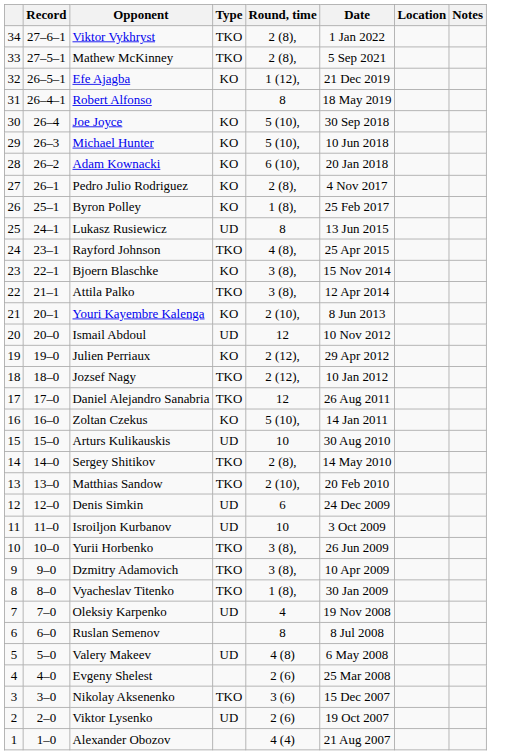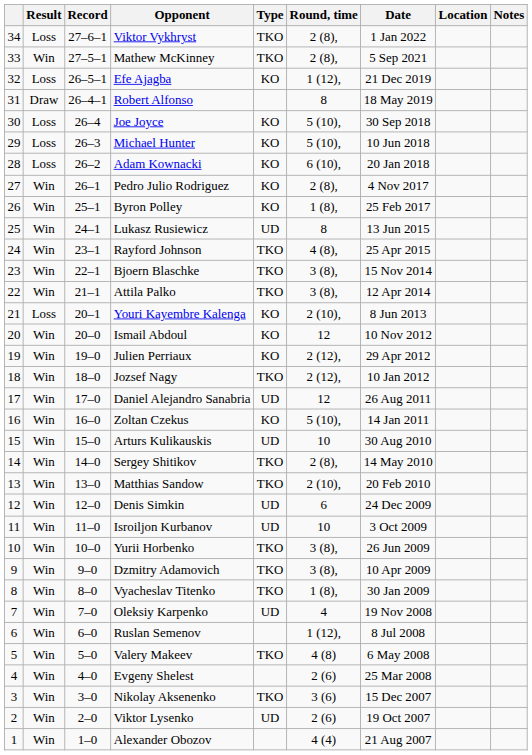 <table class="wikitable" style="text-align:center; font-size:95%">
 <tr>
 <th></th>
+<th>Result</th>
 <th>Record</th>
 <th>Opponent</th>
 <th>Type</th>
 <th>Round, time</th>
 <th>Date</th>
 <th>Location</th>
 <th>Notes</th>
 </tr>
 <tr>
 <td>34</td>
+<td>Loss</td>
 <td>27–6–1</td>
 <td style="text-align:left;"><a href='#'>Viktor Vykhryst</a></td>
 <td>TKO</td>
 <td>2 (8), </td>
 <td>1 Jan 2022</td>
 <td style="text-align:left;"></td>
 <td></td>
 </tr>
 <tr>
 <td>33</td>
+<td>Win</td>
 <td>27–5–1</td>
 <td style="text-align:left;">Mathew McKinney</td>
 <td>TKO</td>
 <td>2 (8), </td>
 <td>5 Sep 2021</td>
 <td style="text-align:left;"></td>
 <td></td>
 </tr>
 <tr>
 <td>32</td>
+<td>Loss</td>
 <td>26–5–1</td>
 <td style="text-align:left;"><a href='#'>Efe Ajagba</a></td>
 <td>KO</td>
 <td>1 (12), </td>
 <td>21 Dec 2019</td>
 <td style="text-align:left;"></td>
 <td></td>
 </tr>
 <tr>
 <td>31</td>
+<td>Draw</td>
 <td>26–4–1</td>
 <td style="text-align:left;"><a href='#'>Robert Alfonso</a></td>
 <td></td>
 <td>8</td>
 <td>18 May 2019</td>
 <td style="text-align:left;"></td>
 <td></td>
 </tr>
 <tr>
 <td>30</td>
+<td>Loss</td>
 <td>26–4</td>
 <td style="text-align:left;"><a href='#'>Joe Joyce</a></td>
 <td>KO</td>
 <td>5 (10), </td>
 <td>30 Sep 2018</td>
 <td style="text-align:left;"></td>
 <td></td>
 </tr>
 <tr>
 <td>29</td>
+<td>Loss</td>
 <td>26–3</td>
 <td style="text-align:left;"><a href='#'>Michael Hunter</a></td>
 <td>KO</td>
 <td>5 (10), </td>
 <td>10 Jun 2018</td>
 <td style="text-align:left;"></td>
 <td></td>
 </tr>
 <tr>
 <td>28</td>
+<td>Loss</td>
 <td>26–2</td>
 <td style="text-align:left;"><a href='#'>Adam Kownacki</a></td>
 <td>KO</td>
 <td>6 (10), </td>
 <td>20 Jan 2018</td>
 <td style="text-align:left;"></td>
 <td></td>
 </tr>
 <tr>
 <td>27</td>
+<td>Win</td>
 <td>26–1</td>
 <td style="text-align:left;">Pedro Julio Rodriguez</td>
 <td>KO</td>
 <td>2 (8), </td>
 <td>4 Nov 2017</td>
 <td style="text-align:left;"></td>
 <td></td>
 </tr>
 <tr>
 <td>26</td>
+<td>Win</td>
 <td>25–1</td>
 <td style="text-align:left;">Byron Polley</td>
 <td>KO</td>
 <td>1 (8), </td>
 <td>25 Feb 2017</td>
 <td style="text-align:left;"></td>
 <td></td>
 </tr>
 <tr>
 <td>25</td>
+<td>Win</td>
 <td>24–1</td>
 <td style="text-align:left;">Lukasz Rusiewicz</td>
 <td>UD</td>
 <td>8</td>
 <td>13 Jun 2015</td>
 <td style="text-align:left;"></td>
 <td></td>
 </tr>
 <tr>
 <td>24</td>
+<td>Win</td>
 <td>23–1</td>
 <td style="text-align:left;">Rayford Johnson</td>
 <td>TKO</td>
 <td>4 (8), </td>
 <td>25 Apr 2015</td>
 <td style="text-align:left;"></td>
 <td></td>
 </tr>
 <tr>
 <td>23</td>
+<td>Win</td>
 <td>22–1</td>
 <td style="text-align:left;">Bjoern Blaschke</td>
-<td>KO</td>
+<td>TKO</td>
 <td>3 (8), </td>
 <td>15 Nov 2014</td>
 <td style="text-align:left;"></td>
 <td></td>
 </tr>
 <tr>
 <td>22</td>
+<td>Win</td>
 <td>21–1</td>
 <td style="text-align:left;">Attila Palko</td>
 <td>TKO</td>
 <td>3 (8), </td>
 <td>12 Apr 2014</td>
 <td style="text-align:left;"></td>
 <td></td>
 </tr>
 <tr>
 <td>21</td>
+<td>Loss</td>
 <td>20–1</td>
 <td style="text-align:left;"><a href='#'>Youri Kayembre Kalenga</a></td>
 <td>KO</td>
 <td>2 (10), </td>
 <td>8 Jun 2013</td>
 <td style="text-align:left;"></td>
 <td></td>
 </tr>
 <tr>
 <td>20</td>
+<td>Win</td>
 <td>20–0</td>
 <td style="text-align:left;">Ismail Abdoul</td>
-<td>UD</td>
+<td>KO</td>
 <td>12</td>
 <td>10 Nov 2012</td>
 <td style="text-align:left;"></td>
 <td style="text-align:left;"></td>
 </tr>
 <tr>
 <td>19</td>
+<td>Win</td>
 <td>19–0</td>
 <td style="text-align:left;">Julien Perriaux</td>
 <td>KO</td>
 <td>2 (12), </td>
 <td>29 Apr 2012</td>
 <td style="text-align:left;"></td>
 <td style="text-align:left;"></td>
 </tr>
 <tr>
 <td>18</td>
+<td>Win</td>
 <td>18–0</td>
 <td style="text-align:left;">Jozsef Nagy</td>
 <td>TKO</td>
 <td>2 (12), </td>
 <td>10 Jan 2012</td>
 <td style="text-align:left;"></td>
 <td style="text-align:left;"></td>
 </tr>
 <tr>
 <td>17</td>
+<td>Win</td>
 <td>17–0</td>
 <td style="text-align:left;">Daniel Alejandro Sanabria</td>
-<td>TKO</td>
+<td>UD</td>
 <td>12</td>
 <td>26 Aug 2011</td>
 <td style="text-align:left;"></td>
 <td style="text-align:left;"></td>
 </tr>
 <tr>
 <td>16</td>
+<td>Win</td>
 <td>16–0</td>
 <td style="text-align:left;">Zoltan Czekus</td>
 <td>KO</td>
 <td>5 (10), </td>
 <td>14 Jan 2011</td>
 <td style="text-align:left;"></td>
 <td style="text-align:left;"></td>
 </tr>
 <tr>
 <td>15</td>
+<td>Win</td>
 <td>15–0</td>
 <td style="text-align:left;">Arturs Kulikauskis</td>
 <td>UD</td>
 <td>10</td>
 <td>30 Aug 2010</td>
 <td style="text-align:left;"></td>
 <td style="text-align:left;"></td>
 </tr>
 <tr>
 <td>14</td>
+<td>Win</td>
 <td>14–0</td>
 <td style="text-align:left;">Sergey Shitikov</td>
 <td>TKO</td>
 <td>2 (8), </td>
 <td>14 May 2010</td>
 <td style="text-align:left;"></td>
 <td></td>
 </tr>
 <tr>
 <td>13</td>
+<td>Win</td>
 <td>13–0</td>
 <td style="text-align:left;">Matthias Sandow</td>
 <td>TKO</td>
 <td>2 (10), </td>
 <td>20 Feb 2010</td>
 <td style="text-align:left;"></td>
 <td style="text-align:left;"></td>
 </tr>
 <tr>
 <td>12</td>
+<td>Win</td>
 <td>12–0</td>
 <td style="text-align:left;">Denis Simkin</td>
 <td>UD</td>
 <td>6</td>
 <td>24 Dec 2009</td>
 <td style="text-align:left;"></td>
 <td></td>
 </tr>
 <tr>
 <td>11</td>
+<td>Win</td>
 <td>11–0</td>
 <td style="text-align:left;">Isroiljon Kurbanov</td>
 <td>UD</td>
 <td>10</td>
 <td>3 Oct 2009</td>
 <td style="text-align:left;"></td>
 <td style="text-align:left;"></td>
 </tr>
 <tr>
 <td>10</td>
+<td>Win</td>
 <td>10–0</td>
 <td style="text-align:left;">Yurii Horbenko</td>
 <td>TKO</td>
 <td>3 (8), </td>
 <td>26 Jun 2009</td>
 <td style="text-align:left;"></td>
 <td></td>
 </tr>
 <tr>
 <td>9</td>
+<td>Win</td>
 <td>9–0</td>
 <td style="text-align:left;">Dzmitry Adamovich</td>
 <td>TKO</td>
 <td>3 (8), </td>
 <td>10 Apr 2009</td>
 <td style="text-align:left;"></td>
 <td></td>
 </tr>
 <tr>
 <td>8</td>
+<td>Win</td>
 <td>8–0</td>
 <td style="text-align:left;">Vyacheslav Titenko</td>
 <td>TKO</td>
 <td>1 (8), </td>
 <td>30 Jan 2009</td>
 <td style="text-align:left;"></td>
 <td></td>
 </tr>
 <tr>
 <td>7</td>
+<td>Win</td>
 <td>7–0</td>
 <td style="text-align:left;">Oleksiy Karpenko</td>
 <td>UD</td>
 <td>4</td>
 <td>19 Nov 2008</td>
 <td style="text-align:left;"></td>
 <td></td>
 </tr>
 <tr>
 <td>6</td>
+<td>Win</td>
 <td>6–0</td>
 <td style="text-align:left;">Ruslan Semenov</td>
 <td></td>
-<td>8</td>
+<td>1 (12), </td>
 <td>8 Jul 2008</td>
 <td style="text-align:left;"></td>
 <td></td>
 </tr>
 <tr>
 <td>5</td>
+<td>Win</td>
 <td>5–0</td>
 <td style="text-align:left;">Valery Makeev</td>
-<td>UD</td>
+<td>TKO</td>
 <td>4 (8)</td>
 <td>6 May 2008</td>
 <td style="text-align:left;"></td>
 <td></td>
 </tr>
 <tr>
 <td>4</td>
+<td>Win</td>
 <td>4–0</td>
 <td style="text-align:left;">Evgeny Shelest</td>
 <td></td>
 <td>2 (6)</td>
 <td>25 Mar 2008</td>
 <td style="text-align:left;"></td>
 <td></td>
 </tr>
 <tr>
 <td>3</td>
+<td>Win</td>
 <td>3–0</td>
 <td style="text-align:left;">Nikolay Aksenenko</td>
 <td>TKO</td>
 <td>3 (6)</td>
 <td>15 Dec 2007</td>
 <td style="text-align:left;"></td>
 <td></td>
 </tr>
 <tr>
 <td>2</td>
+<td>Win</td>
 <td>2–0</td>
 <td style="text-align:left;">Viktor Lysenko</td>
 <td>UD</td>
 <td>2 (6)</td>
 <td>19 Oct 2007</td>
 <td style="text-align:left;"></td>
 <td></td>
 </tr>
 <tr>
 <td>1</td>
+<td>Win</td>
 <td>1–0</td>
 <td style="text-align:left;">Alexander Obozov</td>
 <td></td>
 <td>4 (4)</td>
 <td>21 Aug 2007</td>
 <td style="text-align:left;"></td>
 <td></td>
 </tr>
 </table>
